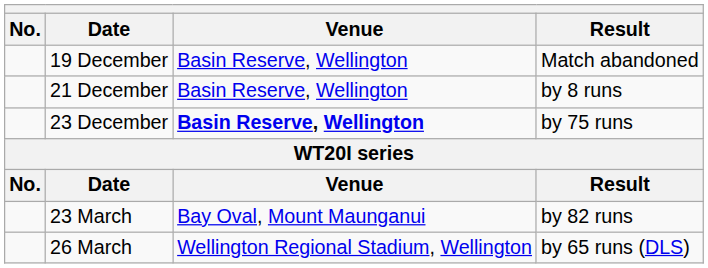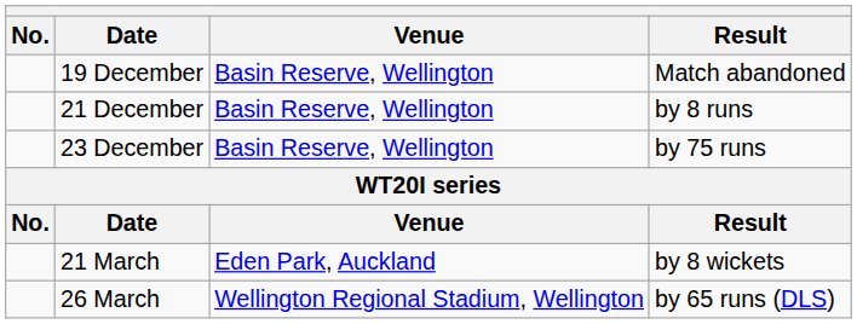 <table class="wikitable">
 <tr>
 <th colspan="4"></th>
 </tr>
 <tr>
 <th>No.</th>
 <th>Date</th>
 <th>Venue</th>
 <th>Result</th>
 </tr>
 <tr>
 <td></td>
 <td>19 December</td>
 <td><a href='#'>Basin Reserve</a>, <a href='#'>Wellington</a></td>
 <td>Match abandoned</td>
 </tr>
 <tr>
 <td></td>
 <td>21 December</td>
 <td><a href='#'>Basin Reserve</a>, <a href='#'>Wellington</a></td>
 <td> by 8 runs</td>
 </tr>
 <tr>
 <td></td>
 <td>23 December</td>
-<td><strong><a href='#'>Basin Reserve</a>, <a href='#'>Wellington</a></strong></td>
+<td><a href='#'>Basin Reserve</a>, <a href='#'>Wellington</a></td>
 <td> by 75 runs</td>
 </tr>
 <tr>
 <th colspan="4">WT20I series</th>
 </tr>
 <tr>
 <th>No.</th>
 <th>Date</th>
 <th>Venue</th>
 <th>Result</th>
 </tr>
 <tr>
 <td></td>
-<td>23 March</td>
-<td><a href='#'>Bay Oval</a>, <a href='#'>Mount Maunganui</a></td>
-<td> by 82 runs</td>
+<td>21 March</td>
+<td><a href='#'>Eden Park</a>, <a href='#'>Auckland</a></td>
+<td> by 8 wickets</td>
 </tr>
 <tr>
 <td></td>
 <td>26 March</td>
 <td><a href='#'>Wellington Regional Stadium</a>, <a href='#'>Wellington</a></td>
 <td> by 65 runs (<a href='#'>DLS</a>)</td>
 </tr>
 </table>
